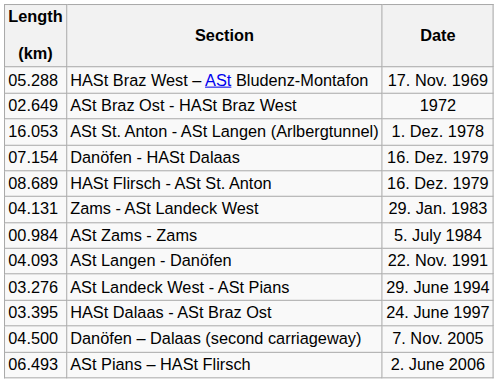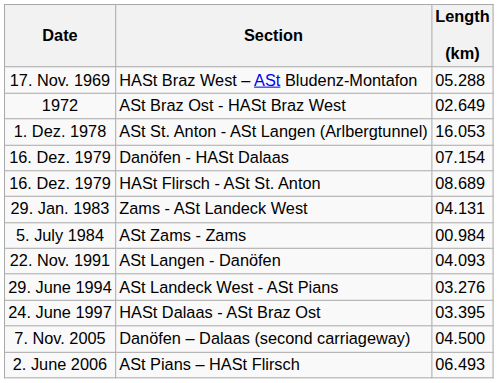 <table class="wikitable sortable zebra" style="margin-bottom: 10px;">
 <tr>
+<th style="text-align:center">Date</th>
+<th class="unsortable">Section</th>
 <th>Length<br><br>(km)</th>
-<th class="unsortable">Section</th>
-<th style="text-align:center">Date</th>
 </tr>
 <tr>
+<td style="text-align:center">17. Nov. 1969</td>
+<td>HASt Braz West – <a href='#'>ASt</a> Bludenz-Montafon</td>
 <td>05.288</td>
-<td>HASt Braz West – <a href='#'>ASt</a> Bludenz-Montafon</td>
-<td style="text-align:center">17. Nov. 1969</td>
 </tr>
 <tr>
+<td style="text-align:center">1972</td>
+<td>ASt Braz Ost - HASt Braz West</td>
 <td>02.649</td>
-<td>ASt Braz Ost - HASt Braz West</td>
-<td style="text-align:center">1972</td>
 </tr>
 <tr>
+<td style="text-align:center">1. Dez. 1978</td>
+<td>ASt St. Anton - ASt Langen (Arlbergtunnel)</td>
 <td>16.053</td>
-<td>ASt St. Anton - ASt Langen (Arlbergtunnel)</td>
-<td style="text-align:center">1. Dez. 1978</td>
 </tr>
 <tr>
+<td style="text-align:center">16. Dez. 1979</td>
+<td>Danöfen - HASt Dalaas</td>
 <td>07.154</td>
-<td>Danöfen - HASt Dalaas</td>
-<td style="text-align:center">16. Dez. 1979</td>
 </tr>
 <tr>
+<td style="text-align:center">16. Dez. 1979</td>
+<td>HASt Flirsch - ASt St. Anton</td>
 <td>08.689</td>
-<td>HASt Flirsch - ASt St. Anton</td>
-<td style="text-align:center">16. Dez. 1979</td>
 </tr>
 <tr>
+<td style="text-align:center">29. Jan. 1983</td>
+<td>Zams - ASt Landeck West</td>
 <td>04.131</td>
-<td>Zams - ASt Landeck West</td>
-<td style="text-align:center">29. Jan. 1983</td>
 </tr>
 <tr>
+<td style="text-align:center">5. July 1984</td>
+<td>ASt Zams - Zams</td>
 <td>00.984</td>
-<td>ASt Zams - Zams</td>
-<td style="text-align:center">5. July 1984</td>
 </tr>
 <tr>
+<td style="text-align:center">22. Nov. 1991</td>
+<td>ASt Langen - Danöfen</td>
 <td>04.093</td>
-<td>ASt Langen - Danöfen</td>
-<td style="text-align:center">22. Nov. 1991</td>
 </tr>
 <tr>
+<td style="text-align:center">29. June 1994</td>
+<td>ASt Landeck West - ASt Pians</td>
 <td>03.276</td>
-<td>ASt Landeck West - ASt Pians</td>
-<td style="text-align:center">29. June 1994</td>
 </tr>
 <tr>
+<td style="text-align:center">24. June 1997</td>
+<td>HASt Dalaas - ASt Braz Ost</td>
 <td>03.395</td>
-<td>HASt Dalaas - ASt Braz Ost</td>
-<td style="text-align:center">24. June 1997</td>
 </tr>
 <tr>
+<td style="text-align:center">7. Nov. 2005</td>
+<td>Danöfen – Dalaas (second carriageway)</td>
 <td>04.500</td>
-<td>Danöfen – Dalaas (second carriageway)</td>
-<td style="text-align:center">7. Nov. 2005</td>
 </tr>
 <tr>
+<td style="text-align:center">2. June 2006</td>
+<td>ASt Pians – HASt Flirsch</td>
 <td>06.493</td>
-<td>ASt Pians – HASt Flirsch</td>
-<td style="text-align:center">2. June 2006</td>
 </tr>
 </table>
